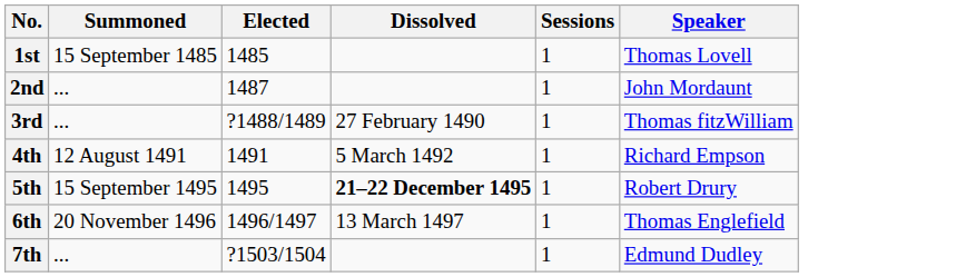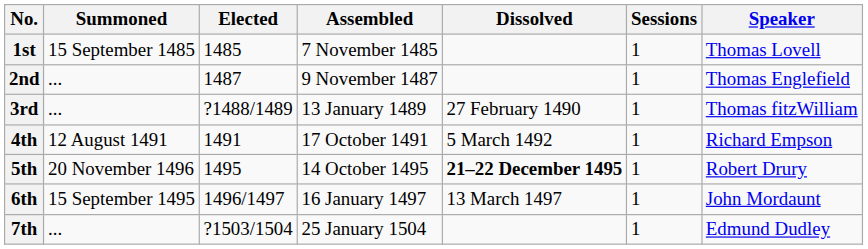 <table class="wikitable">
 <tr>
 <th>No.</th>
 <th>Summoned</th>
 <th>Elected</th>
+<th>Assembled</th>
 <th>Dissolved</th>
 <th>Sessions</th>
 <th><a href='#'>Speaker</a></th>
 </tr>
 <tr>
 <th>1st</th>
 <td>15 September 1485</td>
 <td>1485</td>
+<td>7 November 1485</td>
 <td></td>
 <td>1</td>
 <td><a href='#'>Thomas Lovell</a></td>
 </tr>
 <tr>
 <th>2nd</th>
 <td>...</td>
 <td>1487</td>
+<td>9 November 1487</td>
 <td></td>
 <td>1</td>
-<td><a href='#'>John Mordaunt</a></td>
+<td><a href='#'>Thomas Englefield</a></td>
 </tr>
 <tr>
 <th>3rd</th>
 <td>...</td>
 <td>?1488/1489</td>
+<td>13 January 1489</td>
 <td>27 February 1490</td>
 <td>1</td>
 <td><a href='#'>Thomas fitzWilliam</a></td>
 </tr>
 <tr>
 <th>4th</th>
 <td>12 August 1491</td>
 <td>1491</td>
+<td>17 October 1491</td>
 <td>5 March 1492</td>
 <td>1</td>
 <td><a href='#'>Richard Empson</a></td>
 </tr>
 <tr>
 <th>5th</th>
-<td>15 September 1495</td>
+<td>20 November 1496</td>
 <td>1495</td>
+<td>14 October 1495</td>
 <td><strong>21–22 December 1495</strong></td>
 <td>1</td>
 <td><a href='#'>Robert Drury</a></td>
 </tr>
 <tr>
 <th>6th</th>
-<td>20 November 1496</td>
+<td>15 September 1495</td>
 <td>1496/1497</td>
+<td>16 January 1497</td>
 <td>13 March 1497</td>
 <td>1</td>
-<td><a href='#'>Thomas Englefield</a></td>
+<td><a href='#'>John Mordaunt</a></td>
 </tr>
 <tr>
 <th>7th</th>
 <td>...</td>
 <td>?1503/1504</td>
+<td>25 January 1504</td>
 <td></td>
 <td>1</td>
 <td><a href='#'>Edmund Dudley</a></td>
 </tr>
 </table>
